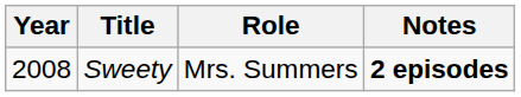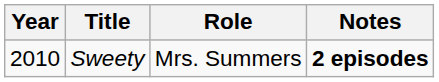 <table class="wikitable sortable">
 <tr>
 <th>Year</th>
 <th>Title</th>
 <th>Role</th>
 <th>Notes</th>
 </tr>
 <tr>
-<td>2008</td>
+<td>2010</td>
 <td><em>Sweety</em></td>
 <td>Mrs. Summers</td>
 <td><strong>2 episodes</strong></td>
 </tr>
 </table>
